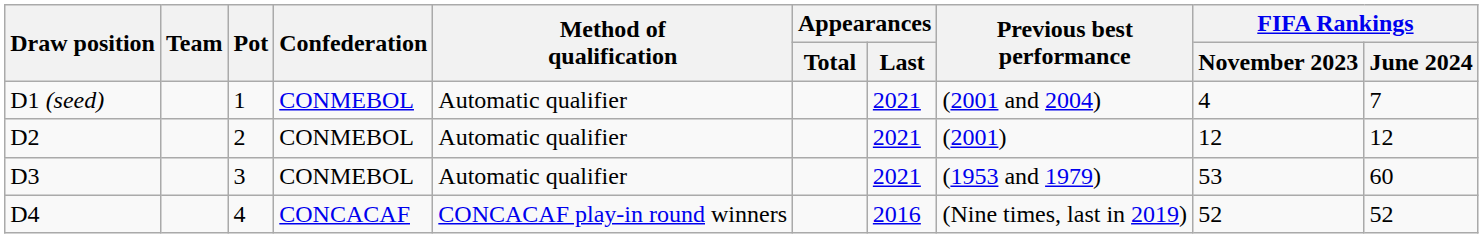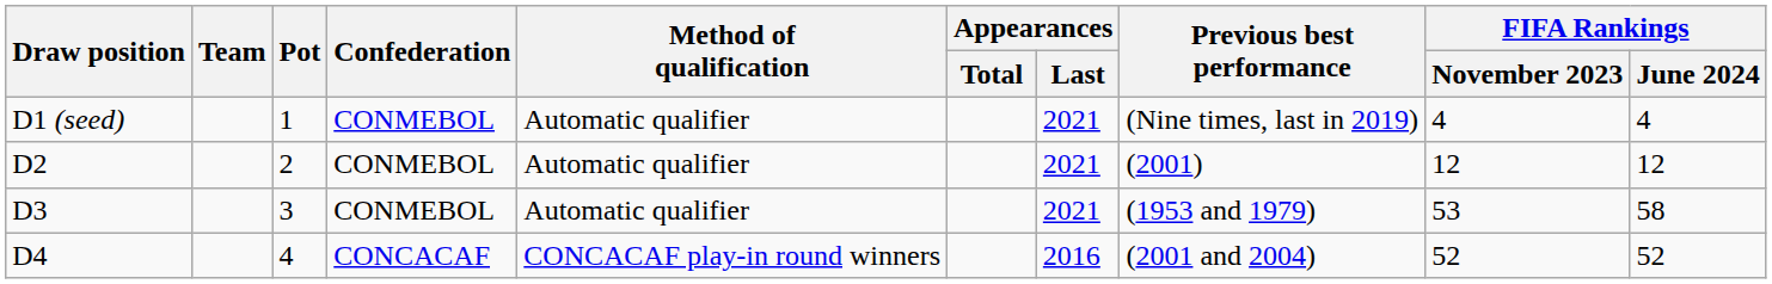 <table class="wikitable sortable">
 <tr>
 <th rowspan=2>Draw position</th>
 <th rowspan=2>Team</th>
 <th rowspan=2>Pot</th>
 <th rowspan=2>Confederation</th>
 <th rowspan=2>Method of<br>qualification</th>
 <th colspan=2>Appearances</th>
 <th rowspan=2>Previous best<br>performance</th>
 <th colspan=2><a href='#'>FIFA Rankings</a></th>
 </tr>
 <tr>
 <th>Total</th>
 <th>Last</th>
 <th>November 2023</th>
 <th>June 2024</th>
 </tr>
 <tr>
 <td>D1 <em>(seed)</em></td>
 <td style=white-space:nowrap></td>
 <td>1</td>
 <td><a href='#'>CONMEBOL</a></td>
 <td>Automatic qualifier</td>
 <td></td>
 <td><a href='#'>2021</a></td>
-<td> (<a href='#'>2001</a> and <a href='#'>2004</a>)</td>
+<td> (Nine times, last in <a href='#'>2019</a>)</td>
 <td>4</td>
-<td>7</td>
+<td>4</td>
 </tr>
 <tr>
 <td>D2</td>
 <td style=white-space:nowrap></td>
 <td>2</td>
 <td>CONMEBOL</td>
 <td>Automatic qualifier</td>
 <td></td>
 <td><a href='#'>2021</a></td>
 <td> (<a href='#'>2001</a>)</td>
 <td>12</td>
 <td>12</td>
 </tr>
 <tr>
 <td>D3</td>
 <td style=white-space:nowrap></td>
 <td>3</td>
 <td>CONMEBOL</td>
 <td>Automatic qualifier</td>
 <td></td>
 <td><a href='#'>2021</a></td>
 <td> (<a href='#'>1953</a> and <a href='#'>1979</a>)</td>
 <td>53</td>
-<td>60</td>
+<td>58</td>
 </tr>
 <tr>
 <td>D4</td>
 <td style=white-space:nowrap></td>
 <td>4</td>
 <td><a href='#'>CONCACAF</a></td>
 <td><a href='#'>CONCACAF play-in round</a> winners</td>
 <td></td>
 <td><a href='#'>2016</a></td>
-<td> (Nine times, last in <a href='#'>2019</a>)</td>
+<td> (<a href='#'>2001</a> and <a href='#'>2004</a>)</td>
 <td>52</td>
 <td>52</td>
 </tr>
 </table>
